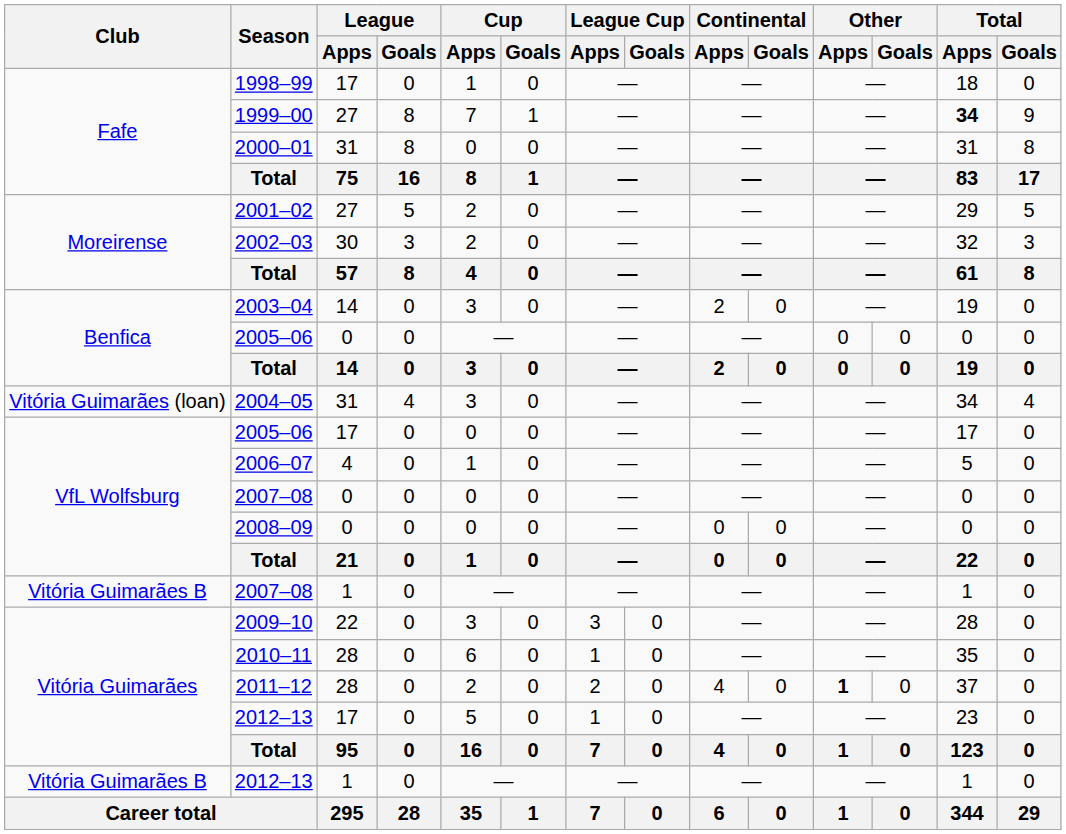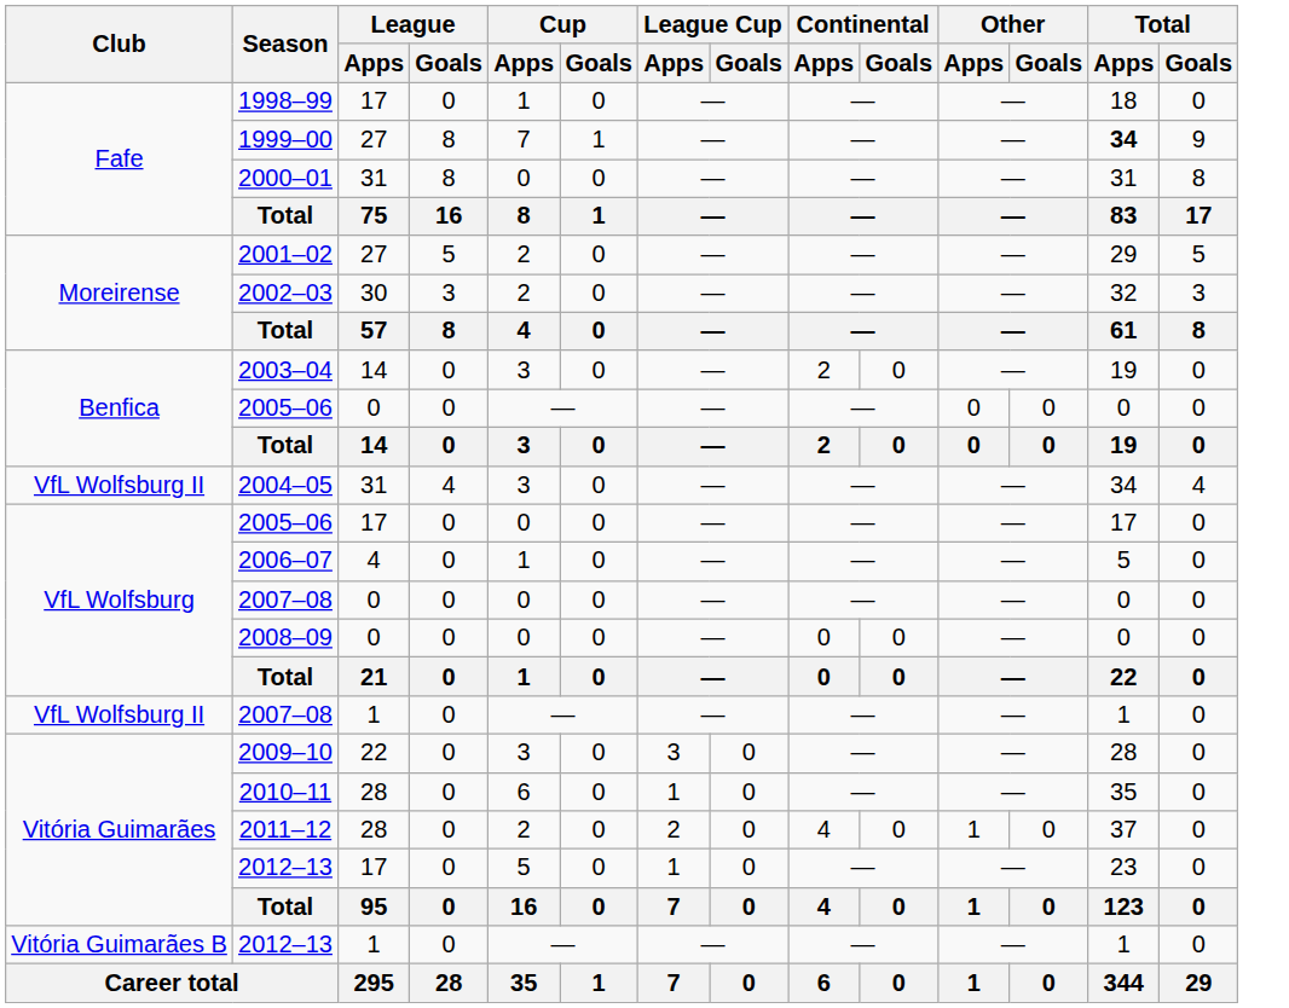 <table class="wikitable" style="text-align:center">
 <tr>
 <th rowspan="2">Club</th>
 <th rowspan="2">Season</th>
 <th colspan="2">League</th>
 <th colspan="2">Cup</th>
 <th colspan="2">League Cup</th>
 <th colspan="2">Continental</th>
 <th colspan="2">Other</th>
 <th colspan="2">Total</th>
 </tr>
 <tr>
 <th>Apps</th>
 <th>Goals</th>
 <th>Apps</th>
 <th>Goals</th>
 <th>Apps</th>
 <th>Goals</th>
 <th>Apps</th>
 <th>Goals</th>
 <th>Apps</th>
 <th>Goals</th>
 <th>Apps</th>
 <th>Goals</th>
 </tr>
 <tr>
 <td rowspan="4"><a href='#'>Fafe</a></td>
 <td><a href='#'>1998–99</a></td>
 <td>17</td>
 <td>0</td>
 <td>1</td>
 <td>0</td>
 <td colspan="2">—</td>
 <td colspan="2">—</td>
 <td colspan="2">—</td>
 <td>18</td>
 <td>0</td>
 </tr>
 <tr>
 <td><a href='#'>1999–00</a></td>
 <td>27</td>
 <td>8</td>
 <td>7</td>
 <td>1</td>
 <td colspan="2">—</td>
 <td colspan="2">—</td>
 <td colspan="2">—</td>
 <td><strong>34</strong></td>
 <td>9</td>
 </tr>
 <tr>
 <td><a href='#'>2000–01</a></td>
 <td>31</td>
 <td>8</td>
 <td>0</td>
 <td>0</td>
 <td colspan="2">—</td>
 <td colspan="2">—</td>
 <td colspan="2">—</td>
 <td>31</td>
 <td>8</td>
 </tr>
 <tr>
 <th>Total</th>
 <th>75</th>
 <th>16</th>
 <th>8</th>
 <th>1</th>
 <th colspan="2">—</th>
 <th colspan="2">—</th>
 <th colspan="2">—</th>
 <th>83</th>
 <th>17</th>
 </tr>
 <tr>
 <td rowspan="3"><a href='#'>Moreirense</a></td>
 <td><a href='#'>2001–02</a></td>
 <td>27</td>
 <td>5</td>
 <td>2</td>
 <td>0</td>
 <td colspan="2">—</td>
 <td colspan="2">—</td>
 <td colspan="2">—</td>
 <td>29</td>
 <td>5</td>
 </tr>
 <tr>
 <td><a href='#'>2002–03</a></td>
 <td>30</td>
 <td>3</td>
 <td>2</td>
 <td>0</td>
 <td colspan="2">—</td>
 <td colspan="2">—</td>
 <td colspan="2">—</td>
 <td>32</td>
 <td>3</td>
 </tr>
 <tr>
 <th>Total</th>
 <th>57</th>
 <th>8</th>
 <th>4</th>
 <th>0</th>
 <th colspan="2">—</th>
 <th colspan="2">—</th>
 <th colspan="2">—</th>
 <th>61</th>
 <th>8</th>
 </tr>
 <tr>
 <td rowspan="3"><a href='#'>Benfica</a></td>
 <td><a href='#'>2003–04</a></td>
 <td>14</td>
 <td>0</td>
 <td>3</td>
 <td>0</td>
 <td colspan="2">—</td>
 <td>2</td>
 <td>0</td>
 <td colspan="2">—</td>
 <td>19</td>
 <td>0</td>
 </tr>
 <tr>
 <td><a href='#'>2005–06</a></td>
 <td>0</td>
 <td>0</td>
 <td colspan="2">—</td>
 <td colspan="2">—</td>
 <td colspan="2">—</td>
 <td>0</td>
 <td>0</td>
 <td>0</td>
 <td>0</td>
 </tr>
 <tr>
 <th>Total</th>
 <th>14</th>
 <th>0</th>
 <th>3</th>
 <th>0</th>
 <th colspan="2">—</th>
 <th>2</th>
 <th>0</th>
 <th>0</th>
 <th>0</th>
 <th>19</th>
 <th>0</th>
 </tr>
 <tr>
-<td><a href='#'>Vitória Guimarães</a> (loan)</td>
+<td><a href='#'>VfL Wolfsburg II</a></td>
 <td><a href='#'>2004–05</a></td>
 <td>31</td>
 <td>4</td>
 <td>3</td>
 <td>0</td>
 <td colspan="2">—</td>
 <td colspan="2">—</td>
 <td colspan="2">—</td>
 <td>34</td>
 <td>4</td>
 </tr>
 <tr>
 <td rowspan="5"><a href='#'>VfL Wolfsburg</a></td>
 <td><a href='#'>2005–06</a></td>
 <td>17</td>
 <td>0</td>
 <td>0</td>
 <td>0</td>
 <td colspan="2">—</td>
 <td colspan="2">—</td>
 <td colspan="2">—</td>
 <td>17</td>
 <td>0</td>
 </tr>
 <tr>
 <td><a href='#'>2006–07</a></td>
 <td>4</td>
 <td>0</td>
 <td>1</td>
 <td>0</td>
 <td colspan="2">—</td>
 <td colspan="2">—</td>
 <td colspan="2">—</td>
 <td>5</td>
 <td>0</td>
 </tr>
 <tr>
 <td><a href='#'>2007–08</a></td>
 <td>0</td>
 <td>0</td>
 <td>0</td>
 <td>0</td>
 <td colspan="2">—</td>
 <td colspan="2">—</td>
 <td colspan="2">—</td>
 <td>0</td>
 <td>0</td>
 </tr>
 <tr>
 <td><a href='#'>2008–09</a></td>
 <td>0</td>
 <td>0</td>
 <td>0</td>
 <td>0</td>
 <td colspan="2">—</td>
 <td>0</td>
 <td>0</td>
 <td colspan="2">—</td>
 <td>0</td>
 <td>0</td>
 </tr>
 <tr>
 <th>Total</th>
 <th>21</th>
 <th>0</th>
 <th>1</th>
 <th>0</th>
 <th colspan="2">—</th>
 <th>0</th>
 <th>0</th>
 <th colspan="2">—</th>
 <th>22</th>
 <th>0</th>
 </tr>
 <tr>
-<td><a href='#'>Vitória Guimarães B</a></td>
+<td><a href='#'>VfL Wolfsburg II</a></td>
 <td><a href='#'>2007–08</a></td>
 <td>1</td>
 <td>0</td>
 <td colspan="2">—</td>
 <td colspan="2">—</td>
 <td colspan="2">—</td>
 <td colspan="2">—</td>
 <td>1</td>
 <td>0</td>
 </tr>
 <tr>
 <td rowspan="5"><a href='#'>Vitória Guimarães</a></td>
 <td><a href='#'>2009–10</a></td>
 <td>22</td>
 <td>0</td>
 <td>3</td>
 <td>0</td>
 <td>3</td>
 <td>0</td>
 <td colspan="2">—</td>
 <td colspan="2">—</td>
 <td>28</td>
 <td>0</td>
 </tr>
 <tr>
 <td><a href='#'>2010–11</a></td>
 <td>28</td>
 <td>0</td>
 <td>6</td>
 <td>0</td>
 <td>1</td>
 <td>0</td>
 <td colspan="2">—</td>
 <td colspan="2">—</td>
 <td>35</td>
 <td>0</td>
 </tr>
 <tr>
 <td><a href='#'>2011–12</a></td>
 <td>28</td>
 <td>0</td>
 <td>2</td>
 <td>0</td>
 <td>2</td>
 <td>0</td>
 <td>4</td>
 <td>0</td>
-<td><strong>1</strong></td>
+<td>1</td>
 <td>0</td>
 <td>37</td>
 <td>0</td>
 </tr>
 <tr>
 <td><a href='#'>2012–13</a></td>
 <td>17</td>
 <td>0</td>
 <td>5</td>
 <td>0</td>
 <td>1</td>
 <td>0</td>
 <td colspan="2">—</td>
 <td colspan="2">—</td>
 <td>23</td>
 <td>0</td>
 </tr>
 <tr>
 <th>Total</th>
 <th>95</th>
 <th>0</th>
 <th>16</th>
 <th>0</th>
 <th>7</th>
 <th>0</th>
 <th>4</th>
 <th>0</th>
 <th>1</th>
 <th>0</th>
 <th>123</th>
 <th>0</th>
 </tr>
 <tr>
 <td><a href='#'>Vitória Guimarães B</a></td>
 <td><a href='#'>2012–13</a></td>
 <td>1</td>
 <td>0</td>
 <td colspan="2">—</td>
 <td colspan="2">—</td>
 <td colspan="2">—</td>
 <td colspan="2">—</td>
 <td>1</td>
 <td>0</td>
 </tr>
 <tr>
 <th colspan="2">Career total</th>
 <th>295</th>
 <th>28</th>
 <th>35</th>
 <th>1</th>
 <th>7</th>
 <th>0</th>
 <th>6</th>
 <th>0</th>
 <th>1</th>
 <th>0</th>
 <th>344</th>
 <th>29</th>
 </tr>
 </table>
